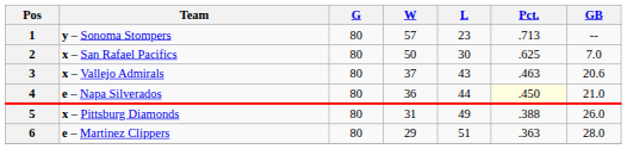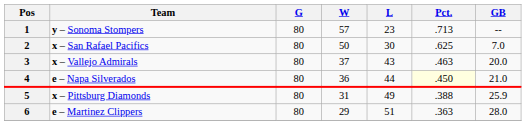 <table class="wikitable plainrowheaders" width="90%" style="text-align:center;">
 <tr>
 <th scope="col" width="5%">Pos</th>
 <th scope="col" width="25%">Team</th>
 <th scope="col" width="5%"><a href='#'>G</a></th>
 <th scope="col" width="5%"><a href='#'>W</a></th>
 <th scope="col" width="5%"><a href='#'>L</a></th>
 <th scope="col" width="7%"><a href='#'>Pct.</a></th>
 <th scope="col" width="5%"><a href='#'>GB</a></th>
 </tr>
 <tr>
 <th>1</th>
 <td style="text-align:left;"><strong>y</strong> – <a href='#'>Sonoma Stompers</a></td>
 <td>80</td>
 <td>57</td>
 <td>23</td>
 <td>.713</td>
 <td>--</td>
 </tr>
 <tr>
 <th>2</th>
 <td style="text-align:left;"><strong>x</strong> – <a href='#'>San Rafael Pacifics</a></td>
 <td>80</td>
 <td>50</td>
 <td>30</td>
 <td>.625</td>
 <td>7.0</td>
 </tr>
 <tr>
 <th>3</th>
 <td style="text-align:left;"><strong>x</strong> – <a href='#'>Vallejo Admirals</a></td>
 <td>80</td>
 <td>37</td>
 <td>43</td>
 <td>.463</td>
-<td>20.6</td>
+<td>20.0</td>
 </tr>
 <tr>
 <th>4</th>
 <td style="text-align:left;"><strong>e</strong> – <a href='#'>Napa Silverados</a></td>
 <td>80</td>
 <td>36</td>
 <td>44</td>
 <td style="background: lightyellow;">.450</td>
 <td>21.0</td>
 </tr>
 <tr>
 </tr>
 <tr |- style="border-top:3px solid red;">
 <th>5</th>
 <td style="text-align:left;"><strong>x</strong> – <a href='#'>Pittsburg Diamonds</a></td>
 <td>80</td>
 <td>31</td>
 <td>49</td>
 <td>.388</td>
-<td>26.0</td>
+<td>25.9</td>
 </tr>
 <tr>
 <th>6</th>
 <td style="text-align:left;"><strong>e</strong> – <a href='#'>Martinez Clippers</a></td>
 <td>80</td>
 <td>29</td>
 <td>51</td>
 <td>.363</td>
 <td>28.0</td>
 </tr>
 <tr>
 </tr>
 </table>
